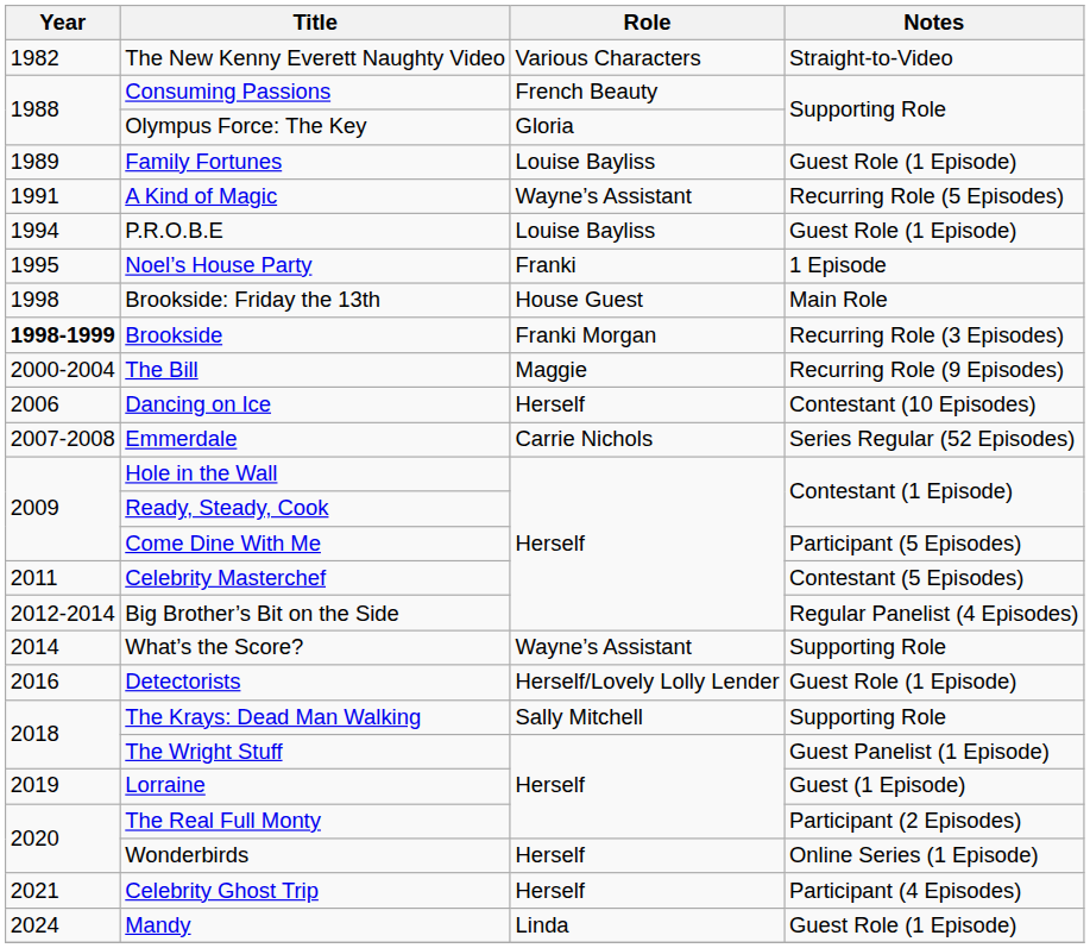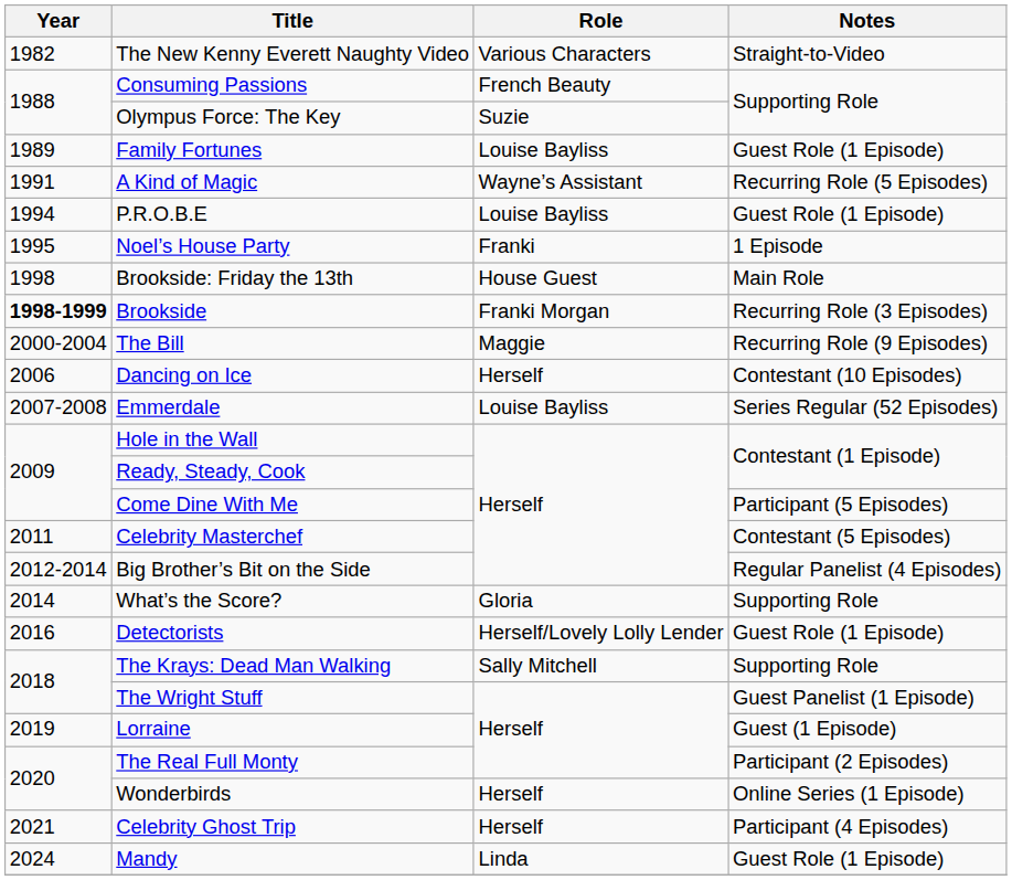 <table class="wikitable sortable">
 <tr>
 <th>Year</th>
 <th>Title</th>
 <th>Role</th>
 <th class="unsortable">Notes</th>
 </tr>
 <tr>
 <td>1982</td>
 <td>The New Kenny Everett Naughty Video</td>
 <td>Various Characters</td>
 <td>Straight-to-Video</td>
 </tr>
 <tr>
 <td Rowspan=2>1988</td>
 <td><a href='#'>Consuming Passions</a></td>
 <td>French Beauty</td>
 <td Rowspan=2>Supporting Role</td>
 </tr>
 <tr>
 <td>Olympus Force: The Key</td>
-<td>Gloria</td>
+<td>Suzie</td>
 </tr>
 <tr>
 <td>1989</td>
 <td><a href='#'>Family Fortunes</a></td>
 <td>Louise Bayliss</td>
 <td>Guest Role (1 Episode)</td>
 </tr>
 <tr>
 <td>1991</td>
 <td><a href='#'>A Kind of Magic</a></td>
 <td>Wayne’s Assistant</td>
 <td>Recurring Role (5 Episodes)</td>
 </tr>
 <tr>
 <td>1994</td>
 <td>P.R.O.B.E</td>
 <td>Louise Bayliss</td>
 <td>Guest Role (1 Episode)</td>
 </tr>
 <tr>
 <td>1995</td>
 <td><a href='#'>Noel’s House Party</a></td>
 <td>Franki</td>
 <td>1 Episode</td>
 </tr>
 <tr>
 <td>1998</td>
 <td>Brookside: Friday the 13th</td>
 <td>House Guest</td>
 <td>Main Role</td>
 </tr>
 <tr>
 <td><strong>1998-1999</strong></td>
 <td><a href='#'>Brookside</a></td>
 <td>Franki Morgan</td>
 <td>Recurring Role (3 Episodes)</td>
 </tr>
 <tr>
 <td>2000-2004</td>
 <td><a href='#'>The Bill</a></td>
 <td>Maggie</td>
 <td>Recurring Role (9 Episodes)</td>
 </tr>
 <tr>
 <td>2006</td>
 <td><a href='#'>Dancing on Ice</a></td>
 <td>Herself</td>
 <td>Contestant (10 Episodes)</td>
 </tr>
 <tr>
 <td>2007-2008</td>
 <td><a href='#'>Emmerdale</a></td>
-<td>Carrie Nichols</td>
+<td>Louise Bayliss</td>
 <td>Series Regular (52 Episodes)</td>
 </tr>
 <tr>
 <td Rowspan=3>2009</td>
 <td><a href='#'>Hole in the Wall</a></td>
 <td Rowspan=5>Herself</td>
 <td Rowspan=2>Contestant (1 Episode)</td>
 </tr>
 <tr>
 <td><a href='#'>Ready, Steady, Cook</a></td>
 </tr>
 <tr>
 <td><a href='#'>Come Dine With Me</a></td>
 <td>Participant (5 Episodes)</td>
 </tr>
 <tr>
 <td>2011</td>
 <td><a href='#'>Celebrity Masterchef</a></td>
 <td>Contestant (5 Episodes)</td>
 </tr>
 <tr>
 <td>2012-2014</td>
 <td>Big Brother’s Bit on the Side</td>
 <td>Regular Panelist (4 Episodes)</td>
 </tr>
 <tr>
 <td>2014</td>
 <td>What’s the Score?</td>
-<td>Wayne’s Assistant</td>
+<td>Gloria</td>
 <td>Supporting Role</td>
 </tr>
 <tr>
 <td>2016</td>
 <td><a href='#'>Detectorists</a></td>
 <td>Herself/Lovely Lolly Lender</td>
 <td>Guest Role (1 Episode)</td>
 </tr>
 <tr>
 <td Rowspan=2>2018</td>
 <td><a href='#'>The Krays: Dead Man Walking</a></td>
 <td>Sally Mitchell</td>
 <td>Supporting Role</td>
 </tr>
 <tr>
 <td><a href='#'>The Wright Stuff</a></td>
 <td Rowspan=3>Herself</td>
 <td>Guest Panelist (1 Episode)</td>
 </tr>
 <tr>
 <td>2019</td>
 <td><a href='#'>Lorraine</a></td>
 <td>Guest (1 Episode)</td>
 </tr>
 <tr>
 <td Rowspan=2>2020</td>
 <td><a href='#'>The Real Full Monty</a></td>
 <td>Participant (2 Episodes)</td>
 </tr>
 <tr>
 <td>Wonderbirds</td>
 <td>Herself</td>
 <td>Online Series (1 Episode)</td>
 </tr>
 <tr>
 <td>2021</td>
 <td><a href='#'>Celebrity Ghost Trip</a></td>
 <td>Herself</td>
 <td>Participant (4 Episodes)</td>
 </tr>
 <tr>
 <td>2024</td>
 <td><a href='#'>Mandy</a></td>
 <td>Linda</td>
 <td>Guest Role (1 Episode)</td>
 </tr>
 <tr>
 </tr>
 </table>
